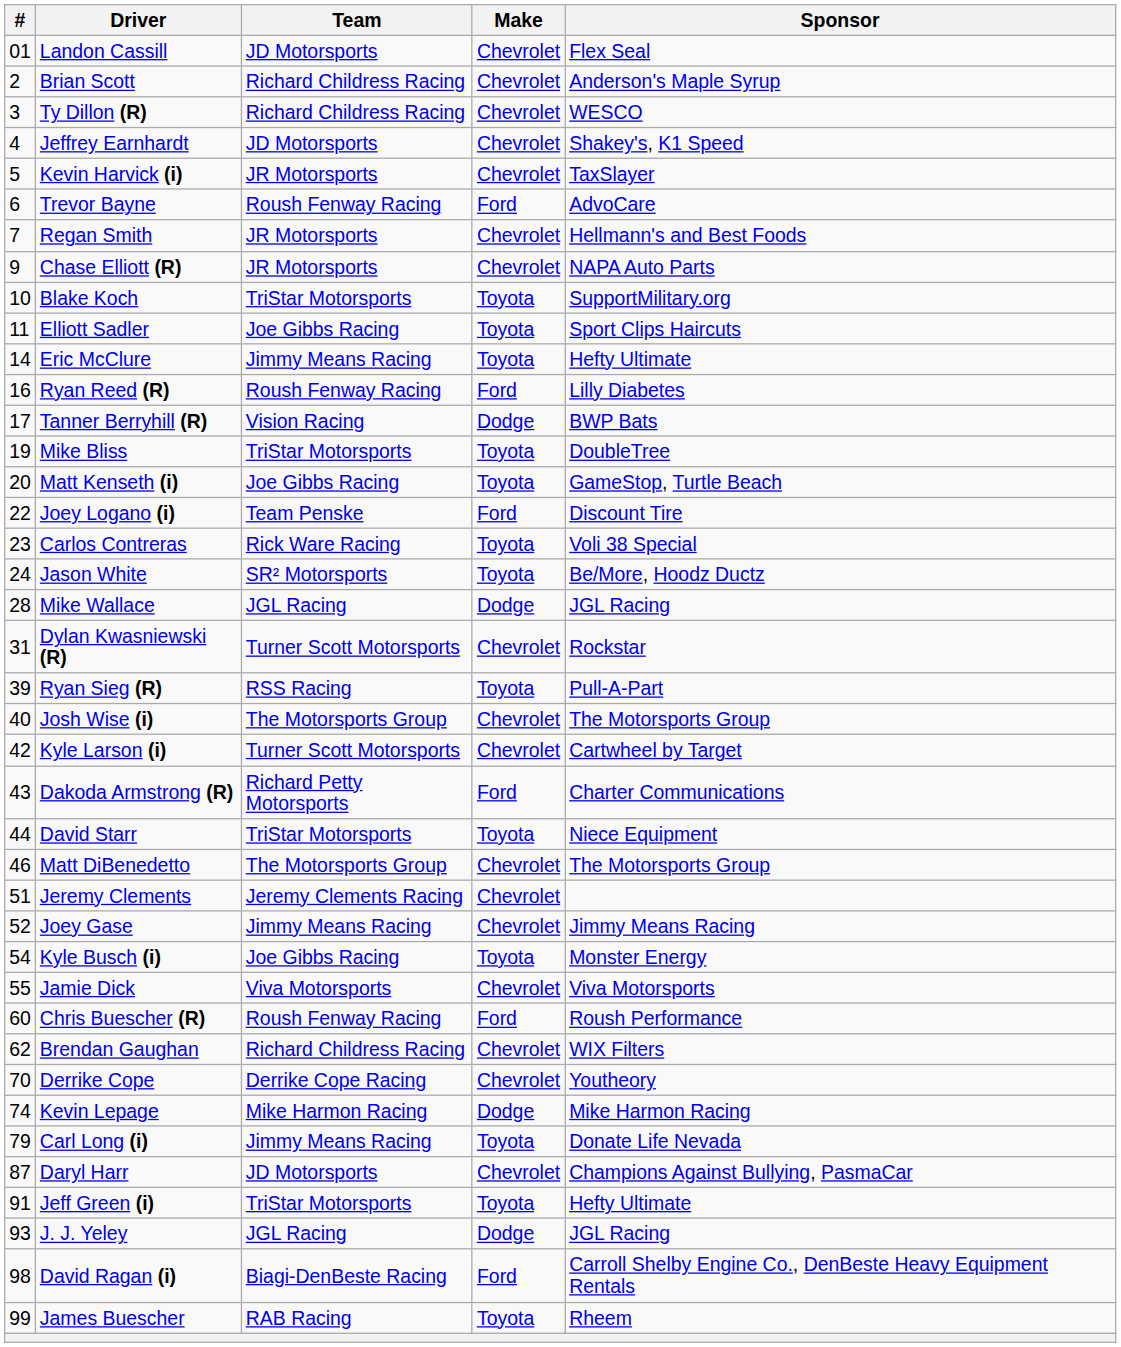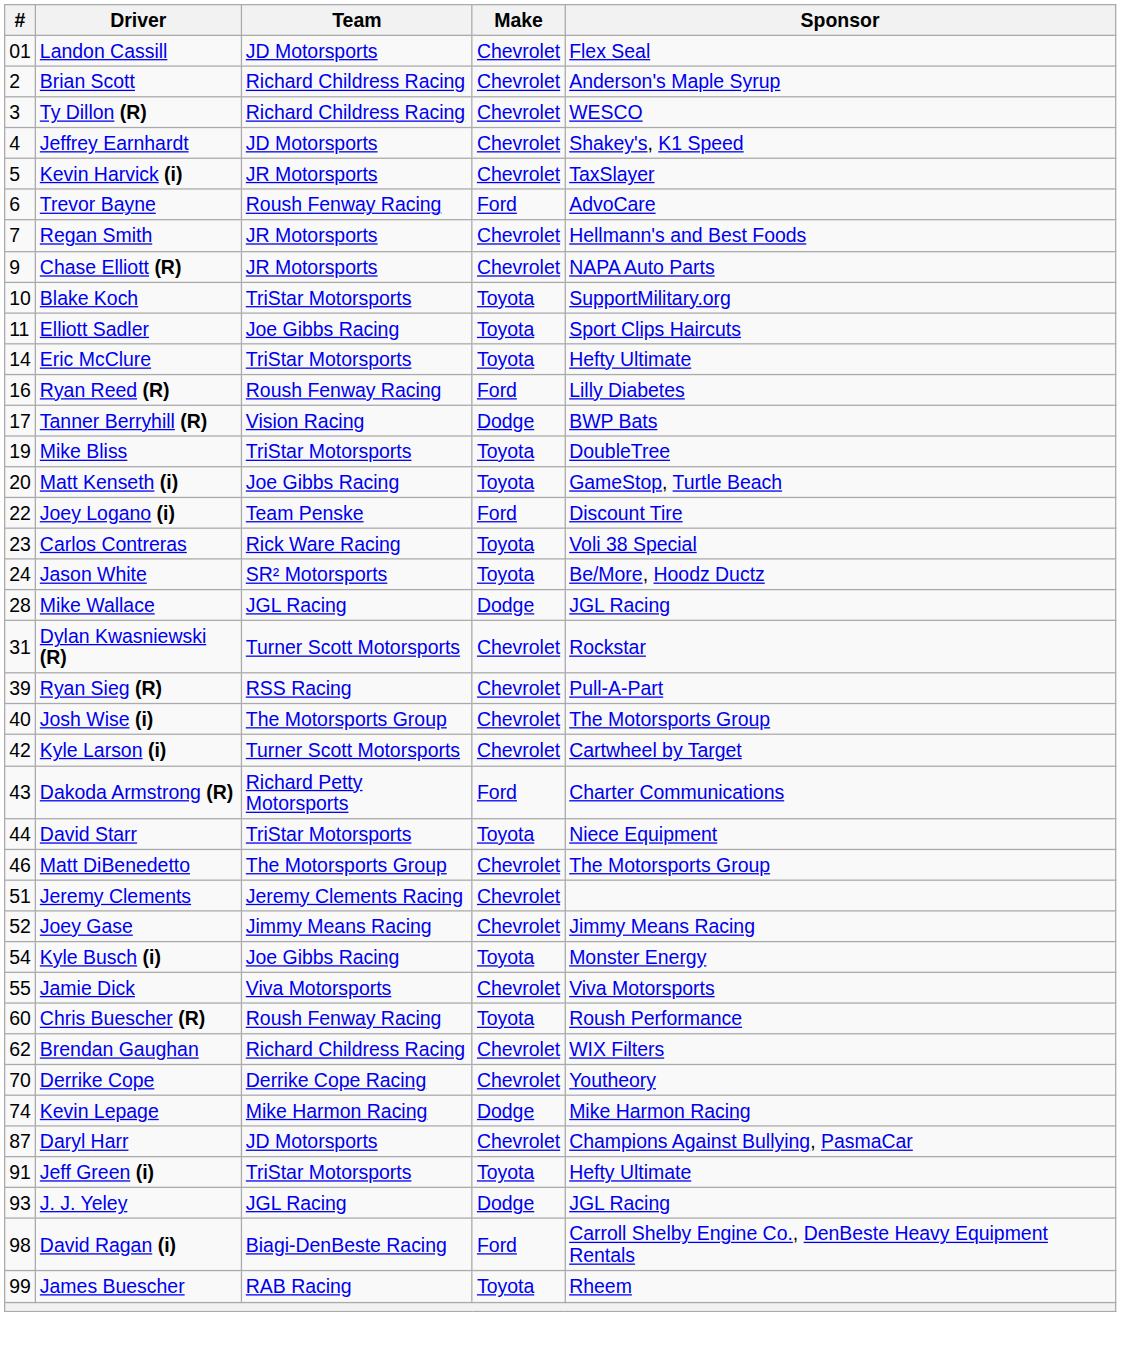 <table class="wikitable" style="font-size:95%">
 <tr>
 <th>#</th>
 <th>Driver</th>
 <th>Team</th>
 <th>Make</th>
 <th>Sponsor</th>
 </tr>
 <tr>
 <td>01</td>
 <td><a href='#'>Landon Cassill</a></td>
 <td><a href='#'>JD Motorsports</a></td>
 <td><a href='#'>Chevrolet</a></td>
 <td><a href='#'>Flex Seal</a></td>
 </tr>
 <tr>
 <td>2</td>
 <td><a href='#'>Brian Scott</a></td>
 <td><a href='#'>Richard Childress Racing</a></td>
 <td><a href='#'>Chevrolet</a></td>
 <td><a href='#'>Anderson's Maple Syrup</a></td>
 </tr>
 <tr>
 <td>3</td>
 <td><a href='#'>Ty Dillon</a> <strong>(R)</strong></td>
 <td><a href='#'>Richard Childress Racing</a></td>
 <td><a href='#'>Chevrolet</a></td>
 <td><a href='#'>WESCO</a></td>
 </tr>
 <tr>
 <td>4</td>
 <td><a href='#'>Jeffrey Earnhardt</a></td>
 <td><a href='#'>JD Motorsports</a></td>
 <td><a href='#'>Chevrolet</a></td>
 <td><a href='#'>Shakey's</a>, <a href='#'>K1 Speed</a></td>
 </tr>
 <tr>
 <td>5</td>
 <td><a href='#'>Kevin Harvick</a> <strong>(i)</strong></td>
 <td><a href='#'>JR Motorsports</a></td>
 <td><a href='#'>Chevrolet</a></td>
 <td><a href='#'>TaxSlayer</a></td>
 </tr>
 <tr>
 <td>6</td>
 <td><a href='#'>Trevor Bayne</a></td>
 <td><a href='#'>Roush Fenway Racing</a></td>
 <td><a href='#'>Ford</a></td>
 <td><a href='#'>AdvoCare</a></td>
 </tr>
 <tr>
 <td>7</td>
 <td><a href='#'>Regan Smith</a></td>
 <td><a href='#'>JR Motorsports</a></td>
 <td><a href='#'>Chevrolet</a></td>
 <td><a href='#'>Hellmann's and Best Foods</a></td>
 </tr>
 <tr>
 <td>9</td>
 <td><a href='#'>Chase Elliott</a> <strong>(R)</strong></td>
 <td><a href='#'>JR Motorsports</a></td>
 <td><a href='#'>Chevrolet</a></td>
 <td><a href='#'>NAPA Auto Parts</a></td>
 </tr>
 <tr>
 <td>10</td>
 <td><a href='#'>Blake Koch</a></td>
 <td><a href='#'>TriStar Motorsports</a></td>
 <td><a href='#'>Toyota</a></td>
 <td><a href='#'>SupportMilitary.org</a></td>
 </tr>
 <tr>
 <td>11</td>
 <td><a href='#'>Elliott Sadler</a></td>
 <td><a href='#'>Joe Gibbs Racing</a></td>
 <td><a href='#'>Toyota</a></td>
 <td><a href='#'>Sport Clips Haircuts</a></td>
 </tr>
 <tr>
 <td>14</td>
 <td><a href='#'>Eric McClure</a></td>
-<td><a href='#'>Jimmy Means Racing</a></td>
+<td><a href='#'>TriStar Motorsports</a></td>
 <td><a href='#'>Toyota</a></td>
 <td><a href='#'>Hefty Ultimate</a></td>
 </tr>
 <tr>
 <td>16</td>
 <td><a href='#'>Ryan Reed</a> <strong>(R)</strong></td>
 <td><a href='#'>Roush Fenway Racing</a></td>
 <td><a href='#'>Ford</a></td>
 <td><a href='#'>Lilly Diabetes</a></td>
 </tr>
 <tr>
 <td>17</td>
 <td><a href='#'>Tanner Berryhill</a> <strong>(R)</strong></td>
 <td><a href='#'>Vision Racing</a></td>
 <td><a href='#'>Dodge</a></td>
 <td><a href='#'>BWP Bats</a></td>
 </tr>
 <tr>
 <td>19</td>
 <td><a href='#'>Mike Bliss</a></td>
 <td><a href='#'>TriStar Motorsports</a></td>
 <td><a href='#'>Toyota</a></td>
 <td><a href='#'>DoubleTree</a></td>
 </tr>
 <tr>
 <td>20</td>
 <td><a href='#'>Matt Kenseth</a> <strong>(i)</strong></td>
 <td><a href='#'>Joe Gibbs Racing</a></td>
 <td><a href='#'>Toyota</a></td>
 <td><a href='#'>GameStop</a>, <a href='#'>Turtle Beach</a></td>
 </tr>
 <tr>
 <td>22</td>
 <td><a href='#'>Joey Logano</a> <strong>(i)</strong></td>
 <td><a href='#'>Team Penske</a></td>
 <td><a href='#'>Ford</a></td>
 <td><a href='#'>Discount Tire</a></td>
 </tr>
 <tr>
 <td>23</td>
 <td><a href='#'>Carlos Contreras</a></td>
 <td><a href='#'>Rick Ware Racing</a></td>
 <td><a href='#'>Toyota</a></td>
 <td><a href='#'>Voli 38 Special</a></td>
 </tr>
 <tr>
 <td>24</td>
 <td><a href='#'>Jason White</a></td>
 <td><a href='#'>SR² Motorsports</a></td>
 <td><a href='#'>Toyota</a></td>
 <td><a href='#'>Be/More</a>, <a href='#'>Hoodz Ductz</a></td>
 </tr>
 <tr>
 <td>28</td>
 <td><a href='#'>Mike Wallace</a></td>
 <td><a href='#'>JGL Racing</a></td>
 <td><a href='#'>Dodge</a></td>
 <td><a href='#'>JGL Racing</a></td>
 </tr>
 <tr>
 <td>31</td>
 <td><a href='#'>Dylan Kwasniewski</a> <strong>(R)</strong></td>
 <td><a href='#'>Turner Scott Motorsports</a></td>
 <td><a href='#'>Chevrolet</a></td>
 <td><a href='#'>Rockstar</a></td>
 </tr>
 <tr>
 <td>39</td>
 <td><a href='#'>Ryan Sieg</a> <strong>(R)</strong></td>
 <td><a href='#'>RSS Racing</a></td>
-<td><a href='#'>Toyota</a></td>
+<td><a href='#'>Chevrolet</a></td>
 <td><a href='#'>Pull-A-Part</a></td>
 </tr>
 <tr>
 <td>40</td>
 <td><a href='#'>Josh Wise</a> <strong>(i)</strong></td>
 <td><a href='#'>The Motorsports Group</a></td>
 <td><a href='#'>Chevrolet</a></td>
 <td><a href='#'>The Motorsports Group</a></td>
 </tr>
 <tr>
 <td>42</td>
 <td><a href='#'>Kyle Larson</a> <strong>(i)</strong></td>
 <td><a href='#'>Turner Scott Motorsports</a></td>
 <td><a href='#'>Chevrolet</a></td>
 <td><a href='#'>Cartwheel by Target</a></td>
 </tr>
 <tr>
 <td>43</td>
 <td><a href='#'>Dakoda Armstrong</a> <strong>(R)</strong></td>
 <td><a href='#'>Richard Petty Motorsports</a></td>
 <td><a href='#'>Ford</a></td>
 <td><a href='#'>Charter Communications</a></td>
 </tr>
 <tr>
 <td>44</td>
 <td><a href='#'>David Starr</a></td>
 <td><a href='#'>TriStar Motorsports</a></td>
 <td><a href='#'>Toyota</a></td>
 <td><a href='#'>Niece Equipment</a></td>
 </tr>
 <tr>
 <td>46</td>
 <td><a href='#'>Matt DiBenedetto</a></td>
 <td><a href='#'>The Motorsports Group</a></td>
 <td><a href='#'>Chevrolet</a></td>
 <td><a href='#'>The Motorsports Group</a></td>
 </tr>
 <tr>
 <td>51</td>
 <td><a href='#'>Jeremy Clements</a></td>
 <td><a href='#'>Jeremy Clements Racing</a></td>
 <td><a href='#'>Chevrolet</a></td>
 <td></td>
 </tr>
 <tr>
 <td>52</td>
 <td><a href='#'>Joey Gase</a></td>
 <td><a href='#'>Jimmy Means Racing</a></td>
 <td><a href='#'>Chevrolet</a></td>
 <td><a href='#'>Jimmy Means Racing</a></td>
 </tr>
 <tr>
 <td>54</td>
 <td><a href='#'>Kyle Busch</a> <strong>(i)</strong></td>
 <td><a href='#'>Joe Gibbs Racing</a></td>
 <td><a href='#'>Toyota</a></td>
 <td><a href='#'>Monster Energy</a></td>
 </tr>
 <tr>
 <td>55</td>
 <td><a href='#'>Jamie Dick</a></td>
 <td><a href='#'>Viva Motorsports</a></td>
 <td><a href='#'>Chevrolet</a></td>
 <td><a href='#'>Viva Motorsports</a></td>
 </tr>
 <tr>
 <td>60</td>
 <td><a href='#'>Chris Buescher</a> <strong>(R)</strong></td>
 <td><a href='#'>Roush Fenway Racing</a></td>
-<td><a href='#'>Ford</a></td>
+<td><a href='#'>Toyota</a></td>
 <td><a href='#'>Roush Performance</a></td>
 </tr>
 <tr>
 <td>62</td>
 <td><a href='#'>Brendan Gaughan</a></td>
 <td><a href='#'>Richard Childress Racing</a></td>
 <td><a href='#'>Chevrolet</a></td>
 <td><a href='#'>WIX Filters</a></td>
 </tr>
 <tr>
 <td>70</td>
 <td><a href='#'>Derrike Cope</a></td>
 <td><a href='#'>Derrike Cope Racing</a></td>
 <td><a href='#'>Chevrolet</a></td>
 <td><a href='#'>Youtheory</a></td>
 </tr>
 <tr>
 <td>74</td>
 <td><a href='#'>Kevin Lepage</a></td>
 <td><a href='#'>Mike Harmon Racing</a></td>
 <td><a href='#'>Dodge</a></td>
 <td><a href='#'>Mike Harmon Racing</a></td>
-</tr>
-<tr>
-<td>79</td>
-<td><a href='#'>Carl Long</a> <strong>(i)</strong></td>
-<td><a href='#'>Jimmy Means Racing</a></td>
-<td><a href='#'>Toyota</a></td>
-<td><a href='#'>Donate Life Nevada</a></td>
 </tr>
 <tr>
 <td>87</td>
 <td><a href='#'>Daryl Harr</a></td>
 <td><a href='#'>JD Motorsports</a></td>
 <td><a href='#'>Chevrolet</a></td>
 <td><a href='#'>Champions Against Bullying</a>, <a href='#'>PasmaCar</a></td>
 </tr>
 <tr>
 <td>91</td>
 <td><a href='#'>Jeff Green</a> <strong>(i)</strong></td>
 <td><a href='#'>TriStar Motorsports</a></td>
 <td><a href='#'>Toyota</a></td>
 <td><a href='#'>Hefty Ultimate</a></td>
 </tr>
 <tr>
 <td>93</td>
 <td><a href='#'>J. J. Yeley</a></td>
 <td><a href='#'>JGL Racing</a></td>
 <td><a href='#'>Dodge</a></td>
 <td><a href='#'>JGL Racing</a></td>
 </tr>
 <tr>
 <td>98</td>
 <td><a href='#'>David Ragan</a> <strong>(i)</strong></td>
 <td><a href='#'>Biagi-DenBeste Racing</a></td>
 <td><a href='#'>Ford</a></td>
 <td><a href='#'>Carroll Shelby Engine Co.</a>, <a href='#'>DenBeste Heavy Equipment Rentals</a></td>
 </tr>
 <tr>
 <td>99</td>
 <td><a href='#'>James Buescher</a></td>
 <td><a href='#'>RAB Racing</a></td>
 <td><a href='#'>Toyota</a></td>
 <td><a href='#'>Rheem</a></td>
 </tr>
 <tr>
 <th colspan="5"></th>
 </tr>
 </table>
